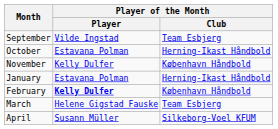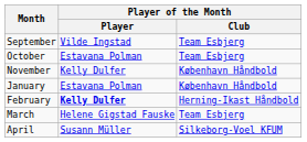 <table class="wikitable">
 <tr>
 <th rowspan="2">Month</th>
 <th colspan="2">Player of the Month</th>
 </tr>
 <tr>
 <th>Player</th>
 <th>Club</th>
 </tr>
 <tr>
 <td>September</td>
 <td> <a href='#'>Vilde Ingstad</a></td>
 <td><a href='#'>Team Esbjerg</a></td>
 </tr>
 <tr>
 <td>October</td>
 <td> <a href='#'>Estavana Polman</a></td>
-<td><a href='#'>Herning-Ikast Håndbold</a></td>
+<td><a href='#'>Team Esbjerg</a></td>
 </tr>
 <tr>
 <td>November</td>
 <td> <a href='#'>Kelly Dulfer</a></td>
 <td><a href='#'>København Håndbold</a></td>
 </tr>
 <tr>
 <td>January</td>
 <td> <a href='#'>Estavana Polman</a></td>
-<td><a href='#'>Herning-Ikast Håndbold</a></td>
+<td><a href='#'>København Håndbold</a></td>
 </tr>
 <tr>
 <td>February</td>
 <td><strong> <a href='#'>Kelly Dulfer</a></strong></td>
-<td><a href='#'>København Håndbold</a></td>
+<td><a href='#'>Herning-Ikast Håndbold</a></td>
 </tr>
 <tr>
 <td>March</td>
 <td> <a href='#'>Helene Gigstad Fauske</a></td>
 <td><a href='#'>Team Esbjerg</a></td>
 </tr>
 <tr>
 <td>April</td>
 <td> <a href='#'>Susann Müller</a></td>
 <td><a href='#'>Silkeborg-Voel KFUM</a></td>
 </tr>
 </table>
